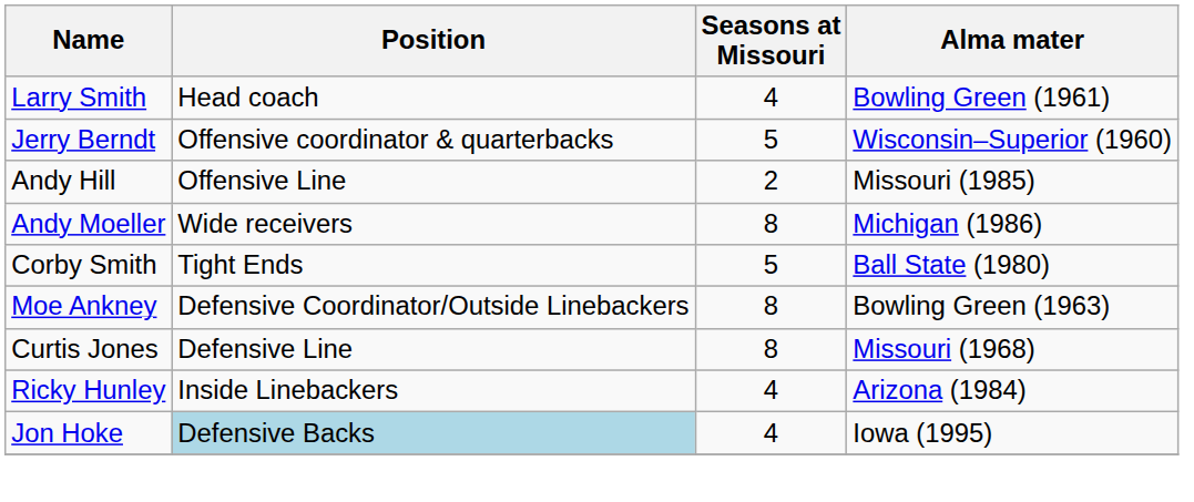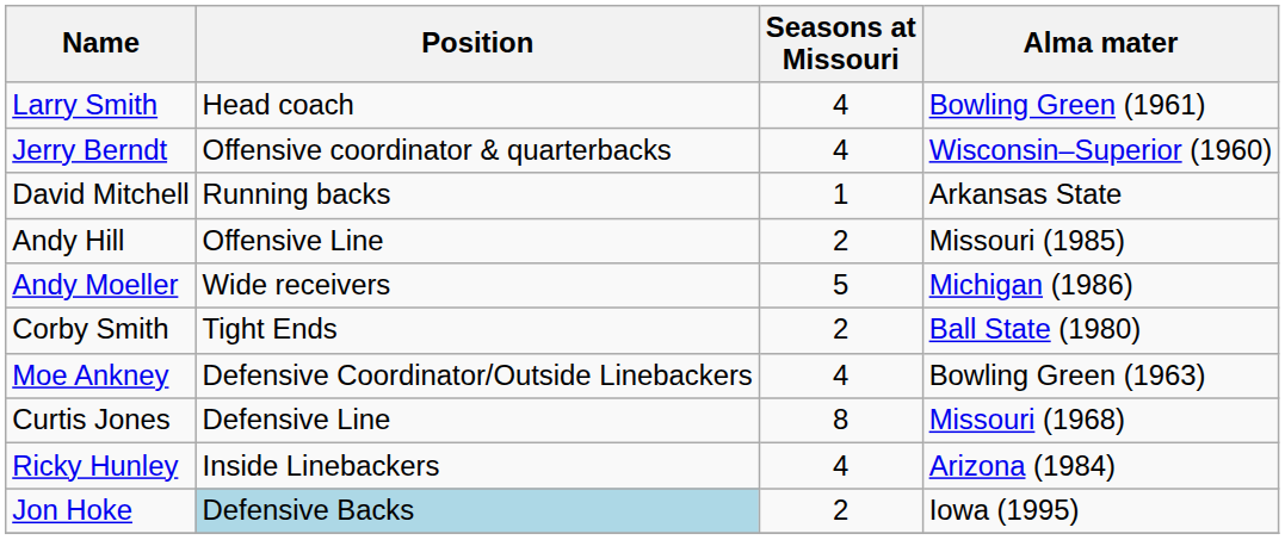 <table class="wikitable">
 <tr>
 <th>Name</th>
 <th>Position</th>
 <th>Seasons at<br>Missouri</th>
 <th>Alma mater</th>
 </tr>
 <tr>
 <td><a href='#'>Larry Smith</a></td>
 <td>Head coach</td>
 <td align=center>4</td>
 <td><a href='#'>Bowling Green</a> (1961)</td>
 </tr>
 <tr>
 <td><a href='#'>Jerry Berndt</a></td>
 <td>Offensive coordinator & quarterbacks</td>
-<td align=center>5</td>
+<td align=center>4</td>
 <td><a href='#'>Wisconsin–Superior</a> (1960)</td>
+</tr>
+<tr>
+<td>David Mitchell</td>
+<td>Running backs</td>
+<td align=center>1</td>
+<td>Arkansas State</td>
 </tr>
 <tr>
 <td>Andy Hill</td>
 <td>Offensive Line</td>
 <td align=center>2</td>
 <td>Missouri (1985)</td>
 </tr>
 <tr>
 <td><a href='#'>Andy Moeller</a></td>
 <td>Wide receivers</td>
-<td align=center>8</td>
+<td align=center>5</td>
 <td><a href='#'>Michigan</a> (1986)</td>
 </tr>
 <tr>
 <td>Corby Smith</td>
 <td>Tight Ends</td>
-<td align=center>5</td>
+<td align=center>2</td>
 <td><a href='#'>Ball State</a> (1980)</td>
 </tr>
 <tr>
 <td><a href='#'>Moe Ankney</a></td>
 <td>Defensive Coordinator/Outside Linebackers</td>
-<td align=center>8</td>
+<td align=center>4</td>
 <td>Bowling Green (1963)</td>
 </tr>
 <tr>
 <td>Curtis Jones</td>
 <td>Defensive Line</td>
 <td align=center>8</td>
 <td><a href='#'>Missouri</a> (1968)</td>
 </tr>
 <tr>
 <td><a href='#'>Ricky Hunley</a></td>
 <td>Inside Linebackers</td>
 <td align=center>4</td>
 <td><a href='#'>Arizona</a> (1984)</td>
 </tr>
 <tr>
 <td><a href='#'>Jon Hoke</a></td>
 <td style="background: lightblue;">Defensive Backs</td>
-<td align=center>4</td>
+<td align=center>2</td>
 <td>Iowa (1995)</td>
 </tr>
 <tr>
 </tr>
 </table>
